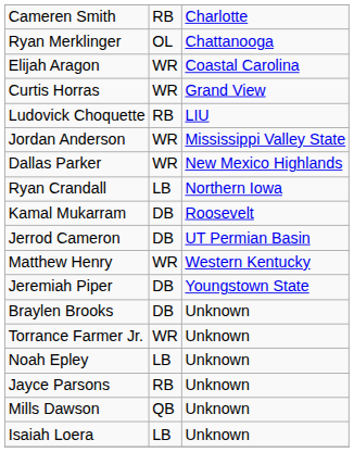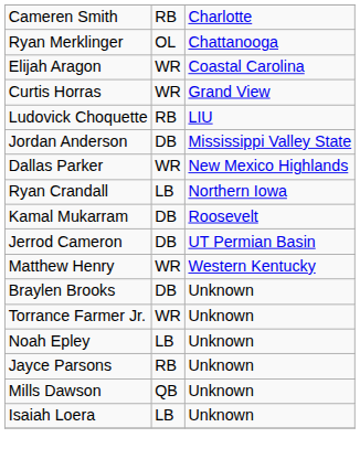 <table class="wikitable sortable">
 <tr>
 </tr>
 <tr>
 <td>Cameren Smith</td>
 <td>RB</td>
 <td><a href='#'>Charlotte</a></td>
 </tr>
 <tr>
 <td>Ryan Merklinger</td>
 <td>OL</td>
 <td><a href='#'>Chattanooga</a></td>
 </tr>
 <tr>
 <td>Elijah Aragon</td>
 <td>WR</td>
 <td><a href='#'>Coastal Carolina</a></td>
 </tr>
 <tr>
 <td>Curtis Horras</td>
 <td>WR</td>
 <td><a href='#'>Grand View</a></td>
 </tr>
 <tr>
 <td>Ludovick Choquette</td>
 <td>RB</td>
 <td><a href='#'>LIU</a></td>
 </tr>
 <tr>
 <td>Jordan Anderson</td>
-<td>WR</td>
+<td>DB</td>
 <td><a href='#'>Mississippi Valley State</a></td>
 </tr>
 <tr>
 <td>Dallas Parker</td>
 <td>WR</td>
 <td><a href='#'>New Mexico Highlands</a></td>
 </tr>
 <tr>
 <td>Ryan Crandall</td>
 <td>LB</td>
 <td><a href='#'>Northern Iowa</a></td>
 </tr>
 <tr>
 <td>Kamal Mukarram</td>
 <td>DB</td>
 <td><a href='#'>Roosevelt</a></td>
 </tr>
 <tr>
 <td>Jerrod Cameron</td>
 <td>DB</td>
 <td><a href='#'>UT Permian Basin</a></td>
 </tr>
 <tr>
 <td>Matthew Henry</td>
 <td>WR</td>
 <td><a href='#'>Western Kentucky</a></td>
-</tr>
-<tr>
-<td>Jeremiah Piper</td>
-<td>DB</td>
-<td><a href='#'>Youngstown State</a></td>
 </tr>
 <tr>
 <td>Braylen Brooks</td>
 <td>DB</td>
 <td>Unknown</td>
 </tr>
 <tr>
 <td>Torrance Farmer Jr.</td>
 <td>WR</td>
 <td>Unknown</td>
 </tr>
 <tr>
 <td>Noah Epley</td>
 <td>LB</td>
 <td>Unknown</td>
 </tr>
 <tr>
 <td>Jayce Parsons</td>
 <td>RB</td>
 <td>Unknown</td>
 </tr>
 <tr>
 <td>Mills Dawson</td>
 <td>QB</td>
 <td>Unknown</td>
 </tr>
 <tr>
 <td>Isaiah Loera</td>
 <td>LB</td>
 <td>Unknown</td>
 </tr>
 <tr>
 </tr>
 </table>
